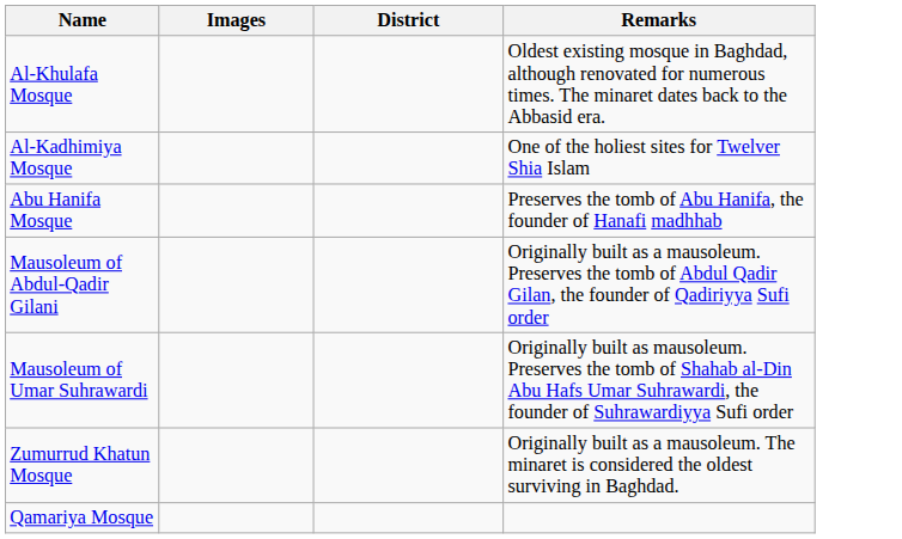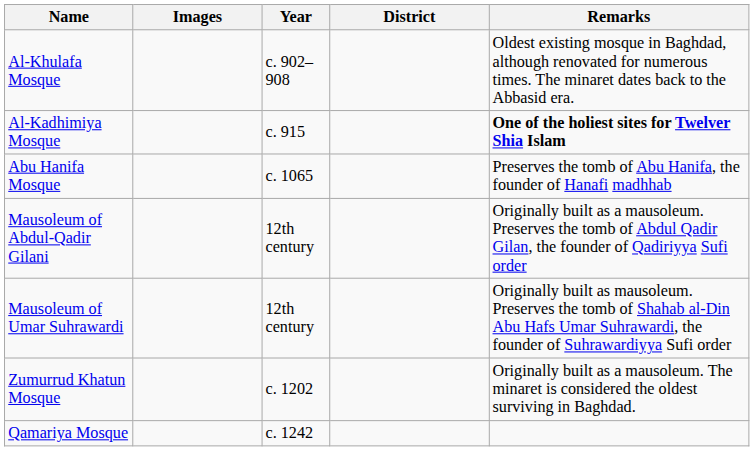 <table class="wikitable sortable">
 <tr>
 <th align=left width=120px>Name</th>
 <th align=center width=120px class=unsortable>Images</th>
+<th align=left width=60px>Year</th>
 <th align=left width=150px>District</th>
 <th align=left width=250px class=unsortable>Remarks</th>
 </tr>
 <tr>
 <td><a href='#'>Al-Khulafa Mosque</a></td>
 <td></td>
+<td>c. 902–908</td>
 <td></td>
 <td>Oldest existing mosque in Baghdad, although renovated for numerous times. The minaret dates back to the Abbasid era.</td>
 </tr>
 <tr>
 <td><a href='#'>Al-Kadhimiya Mosque</a></td>
 <td></td>
+<td>c. 915</td>
 <td></td>
-<td>One of the holiest sites for <a href='#'>Twelver Shia</a> Islam</td>
+<td><strong>One of the holiest sites for <a href='#'>Twelver Shia</a> Islam</strong></td>
 </tr>
 <tr>
 <td><a href='#'>Abu Hanifa Mosque</a></td>
 <td></td>
+<td>c. 1065</td>
 <td></td>
 <td>Preserves the tomb of <a href='#'>Abu Hanifa</a>, the founder of <a href='#'>Hanafi</a> <a href='#'>madhhab</a></td>
 </tr>
 <tr>
 <td><a href='#'>Mausoleum of Abdul-Qadir Gilani</a></td>
 <td></td>
+<td>12th century</td>
 <td></td>
 <td>Originally built as a mausoleum. Preserves the tomb of <a href='#'>Abdul Qadir Gilan</a>, the founder of <a href='#'>Qadiriyya</a> <a href='#'>Sufi order</a></td>
 </tr>
 <tr>
 <td><a href='#'>Mausoleum of Umar Suhrawardi</a></td>
 <td></td>
+<td>12th century</td>
 <td></td>
 <td>Originally built as mausoleum. Preserves the tomb of <a href='#'>Shahab al-Din Abu Hafs Umar Suhrawardi</a>, the founder of <a href='#'>Suhrawardiyya</a> Sufi order</td>
 </tr>
 <tr>
 <td><a href='#'>Zumurrud Khatun Mosque</a></td>
 <td></td>
+<td>c. 1202</td>
 <td></td>
 <td>Originally built as a mausoleum. The minaret is considered the oldest surviving in Baghdad.</td>
 </tr>
 <tr>
 <td><a href='#'>Qamariya Mosque</a></td>
 <td></td>
+<td>c. 1242</td>
 <td></td>
 <td></td>
 </tr>
 </table>
